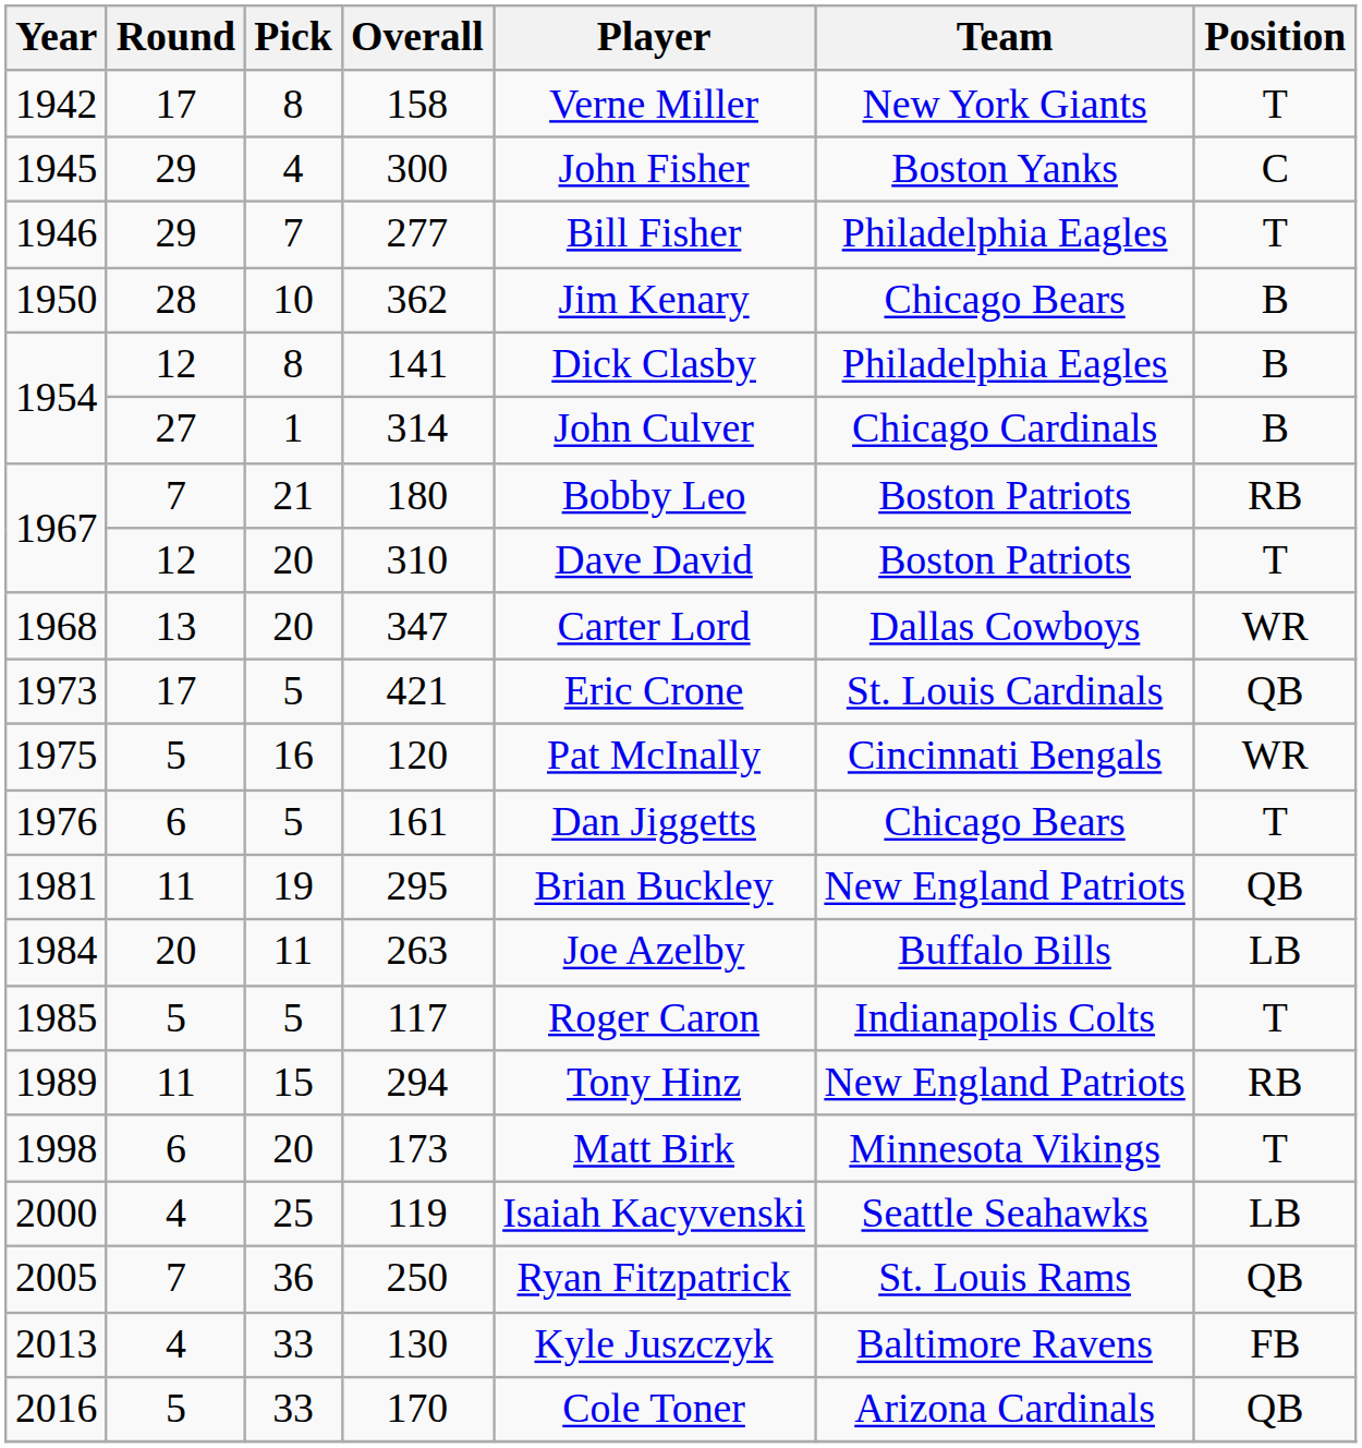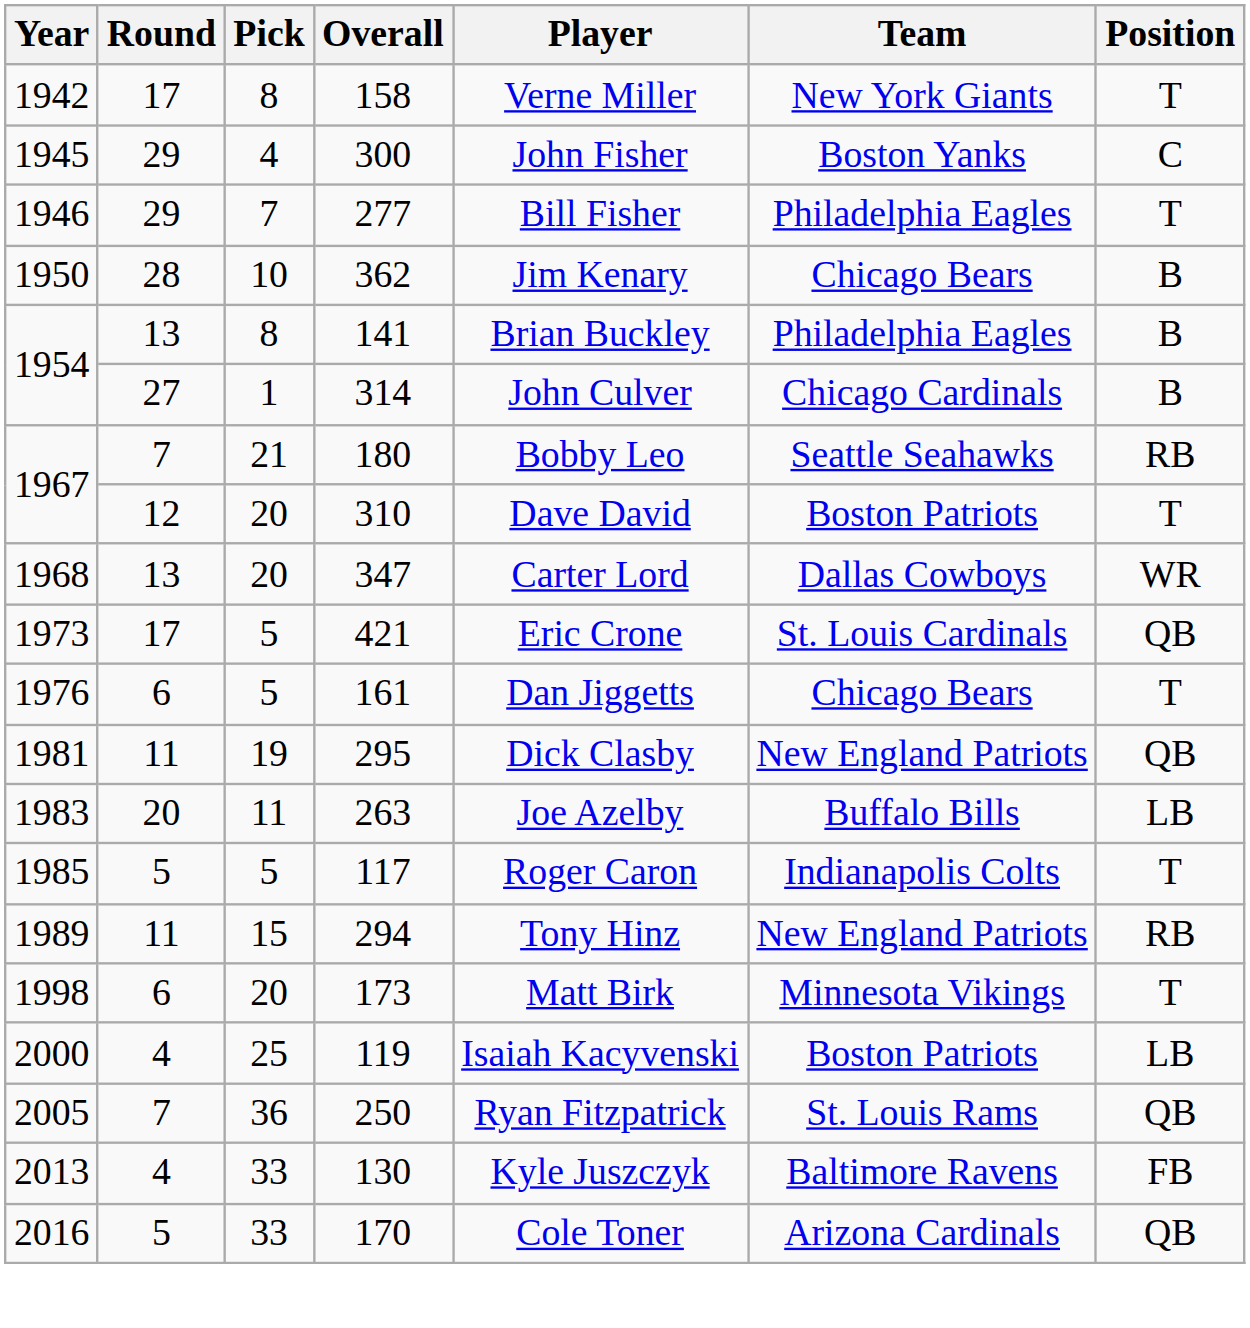 <table class="wikitable sortable" style="text-align: center;">
 <tr>
 <th>Year</th>
 <th>Round</th>
 <th>Pick</th>
 <th>Overall</th>
 <th>Player</th>
 <th>Team</th>
 <th>Position</th>
 </tr>
 <tr>
 <td>1942</td>
 <td>17</td>
 <td>8</td>
 <td>158</td>
 <td><a href='#'>Verne Miller</a></td>
 <td><a href='#'>New York Giants</a></td>
 <td>T</td>
 </tr>
 <tr>
 <td>1945</td>
 <td>29</td>
 <td>4</td>
 <td>300</td>
 <td><a href='#'>John Fisher</a></td>
 <td><a href='#'>Boston Yanks</a></td>
 <td>C</td>
 </tr>
 <tr>
 <td>1946</td>
 <td>29</td>
 <td>7</td>
 <td>277</td>
 <td><a href='#'>Bill Fisher</a></td>
 <td><a href='#'>Philadelphia Eagles</a></td>
 <td>T</td>
 </tr>
 <tr>
 <td>1950</td>
 <td>28</td>
 <td>10</td>
 <td>362</td>
 <td><a href='#'>Jim Kenary</a></td>
 <td><a href='#'>Chicago Bears</a></td>
 <td>B</td>
 </tr>
 <tr>
 <td rowspan="2">1954</td>
-<td>12</td>
+<td>13</td>
 <td>8</td>
 <td>141</td>
-<td><a href='#'>Dick Clasby</a></td>
+<td><a href='#'>Brian Buckley</a></td>
 <td><a href='#'>Philadelphia Eagles</a></td>
 <td>B</td>
 </tr>
 <tr>
 <td>27</td>
 <td>1</td>
 <td>314</td>
 <td><a href='#'>John Culver</a></td>
 <td><a href='#'>Chicago Cardinals</a></td>
 <td>B</td>
 </tr>
 <tr>
 <td rowspan="2">1967</td>
 <td>7</td>
 <td>21</td>
 <td>180</td>
 <td><a href='#'>Bobby Leo</a></td>
-<td><a href='#'>Boston Patriots</a></td>
+<td><a href='#'>Seattle Seahawks</a></td>
 <td>RB</td>
 </tr>
 <tr>
 <td>12</td>
 <td>20</td>
 <td>310</td>
 <td><a href='#'>Dave David</a></td>
 <td><a href='#'>Boston Patriots</a></td>
 <td>T</td>
 </tr>
 <tr>
 <td>1968</td>
 <td>13</td>
 <td>20</td>
 <td>347</td>
 <td><a href='#'>Carter Lord</a></td>
 <td><a href='#'>Dallas Cowboys</a></td>
 <td>WR</td>
 </tr>
 <tr>
 <td>1973</td>
 <td>17</td>
 <td>5</td>
 <td>421</td>
 <td><a href='#'>Eric Crone</a></td>
 <td><a href='#'>St. Louis Cardinals</a></td>
 <td>QB</td>
 </tr>
 <tr>
-<td>1975</td>
-<td>5</td>
-<td>16</td>
-<td>120</td>
-<td><a href='#'>Pat McInally</a></td>
-<td><a href='#'>Cincinnati Bengals</a></td>
-<td>WR</td>
-</tr>
-<tr>
 <td>1976</td>
 <td>6</td>
 <td>5</td>
 <td>161</td>
 <td><a href='#'>Dan Jiggetts</a></td>
 <td><a href='#'>Chicago Bears</a></td>
 <td>T</td>
 </tr>
 <tr>
 <td>1981</td>
 <td>11</td>
 <td>19</td>
 <td>295</td>
-<td><a href='#'>Brian Buckley</a></td>
+<td><a href='#'>Dick Clasby</a></td>
 <td><a href='#'>New England Patriots</a></td>
 <td>QB</td>
 </tr>
 <tr>
-<td>1984</td>
+<td>1983</td>
 <td>20</td>
 <td>11</td>
 <td>263</td>
 <td><a href='#'>Joe Azelby</a></td>
 <td><a href='#'>Buffalo Bills</a></td>
 <td>LB</td>
 </tr>
 <tr>
 <td>1985</td>
 <td>5</td>
 <td>5</td>
 <td>117</td>
 <td><a href='#'>Roger Caron</a></td>
 <td><a href='#'>Indianapolis Colts</a></td>
 <td>T</td>
 </tr>
 <tr>
 <td>1989</td>
 <td>11</td>
 <td>15</td>
 <td>294</td>
 <td><a href='#'>Tony Hinz</a></td>
 <td><a href='#'>New England Patriots</a></td>
 <td>RB</td>
 </tr>
 <tr>
 <td>1998</td>
 <td>6</td>
 <td>20</td>
 <td>173</td>
 <td><a href='#'>Matt Birk</a></td>
 <td><a href='#'>Minnesota Vikings</a></td>
 <td>T</td>
 </tr>
 <tr>
 <td>2000</td>
 <td>4</td>
 <td>25</td>
 <td>119</td>
 <td><a href='#'>Isaiah Kacyvenski</a></td>
-<td><a href='#'>Seattle Seahawks</a></td>
+<td><a href='#'>Boston Patriots</a></td>
 <td>LB</td>
 </tr>
 <tr>
 <td>2005</td>
 <td>7</td>
 <td>36</td>
 <td>250</td>
 <td><a href='#'>Ryan Fitzpatrick</a></td>
 <td><a href='#'>St. Louis Rams</a></td>
 <td>QB</td>
 </tr>
 <tr>
 <td>2013</td>
 <td>4</td>
 <td>33</td>
 <td>130</td>
 <td><a href='#'>Kyle Juszczyk</a></td>
 <td><a href='#'>Baltimore Ravens</a></td>
 <td>FB</td>
 </tr>
 <tr>
 <td>2016</td>
 <td>5</td>
 <td>33</td>
 <td>170</td>
 <td><a href='#'>Cole Toner</a></td>
 <td><a href='#'>Arizona Cardinals</a></td>
 <td>QB</td>
 </tr>
 <tr>
 </tr>
 </table>
